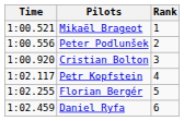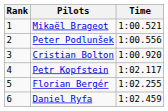 <table class="wikitable sortable" style="font-size:95%" style="text-align:center">
 <tr>
+<th>Rank</th>
+<th>Pilots</th>
 <th>Time</th>
-<th>Pilots</th>
-<th>Rank</th>
 </tr>
 <tr>
+<td>1</td>
+<td align="left"> <a href='#'>Mikaël Brageot</a></td>
 <td>1:00.521</td>
-<td align="left"> <a href='#'>Mikaël Brageot</a></td>
-<td>1</td>
 </tr>
 <tr>
+<td>2</td>
+<td align="left"> <a href='#'>Peter Podlunšek</a></td>
 <td>1:00.556</td>
-<td align="left"> <a href='#'>Peter Podlunšek</a></td>
-<td>2</td>
 </tr>
 <tr>
+<td>3</td>
+<td align="left"> <a href='#'>Cristian Bolton</a></td>
 <td>1:00.920</td>
-<td align="left"> <a href='#'>Cristian Bolton</a></td>
-<td>3</td>
 </tr>
 <tr>
+<td>4</td>
+<td align="left"> <a href='#'>Petr Kopfstein</a></td>
 <td>1:02.117</td>
-<td align="left"> <a href='#'>Petr Kopfstein</a></td>
-<td>4</td>
 </tr>
 <tr>
+<td>5</td>
+<td align="left"> <a href='#'>Florian Bergér</a></td>
 <td>1:02.255</td>
-<td align="left"> <a href='#'>Florian Bergér</a></td>
-<td>5</td>
 </tr>
 <tr>
+<td>6</td>
+<td align="left"> <a href='#'>Daniel Ryfa</a></td>
 <td>1:02.459</td>
-<td align="left"> <a href='#'>Daniel Ryfa</a></td>
-<td>6</td>
 </tr>
 </table>
